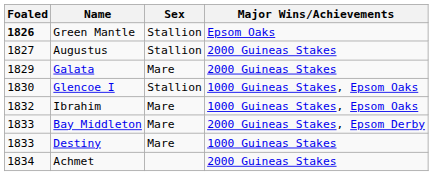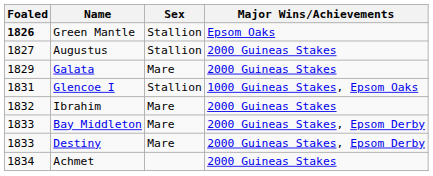 <table class="wikitable">
 <tr>
 <th>Foaled</th>
 <th>Name</th>
 <th>Sex</th>
 <th>Major Wins/Achievements</th>
 </tr>
 <tr>
 <td><strong>1826</strong></td>
 <td>Green Mantle</td>
 <td>Stallion</td>
 <td><a href='#'>Epsom Oaks</a></td>
 </tr>
 <tr>
 <td>1827</td>
 <td>Augustus</td>
 <td>Stallion</td>
 <td><a href='#'>2000 Guineas Stakes</a></td>
 </tr>
 <tr>
 <td>1829</td>
 <td><a href='#'>Galata</a></td>
 <td>Mare</td>
 <td><a href='#'>2000 Guineas Stakes</a></td>
 </tr>
 <tr>
-<td>1830</td>
+<td>1831</td>
 <td><a href='#'>Glencoe I</a></td>
 <td>Stallion</td>
 <td><a href='#'>1000 Guineas Stakes</a>, <a href='#'>Epsom Oaks</a></td>
 </tr>
 <tr>
 <td>1832</td>
 <td>Ibrahim</td>
 <td>Mare</td>
-<td><a href='#'>1000 Guineas Stakes</a>, <a href='#'>Epsom Oaks</a></td>
+<td><a href='#'>2000 Guineas Stakes</a></td>
 </tr>
 <tr>
 <td>1833</td>
 <td><a href='#'>Bay Middleton</a></td>
 <td>Mare</td>
 <td><a href='#'>2000 Guineas Stakes</a>, <a href='#'>Epsom Derby</a></td>
 </tr>
 <tr>
 <td>1833</td>
 <td><a href='#'>Destiny</a></td>
 <td>Mare</td>
-<td><a href='#'>1000 Guineas Stakes</a></td>
+<td><a href='#'>2000 Guineas Stakes</a>, <a href='#'>Epsom Derby</a></td>
 </tr>
 <tr>
 <td>1834</td>
 <td>Achmet</td>
 <td></td>
 <td><a href='#'>2000 Guineas Stakes</a></td>
 </tr>
 </table>
